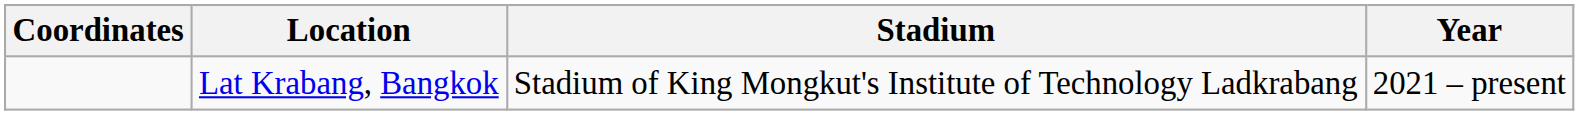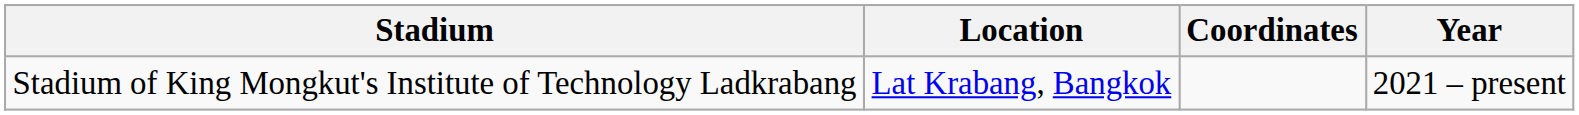 <table class="wikitable sortable">
 <tr>
+<th>Stadium</th>
+<th>Location</th>
 <th>Coordinates</th>
-<th>Location</th>
-<th>Stadium</th>
 <th>Year</th>
 </tr>
 <tr>
+<td>Stadium of King Mongkut's Institute of Technology Ladkrabang</td>
+<td><a href='#'>Lat Krabang</a>, <a href='#'>Bangkok</a></td>
 <td></td>
-<td><a href='#'>Lat Krabang</a>, <a href='#'>Bangkok</a></td>
-<td>Stadium of King Mongkut's Institute of Technology Ladkrabang</td>
 <td>2021 – present</td>
 </tr>
 </table>
